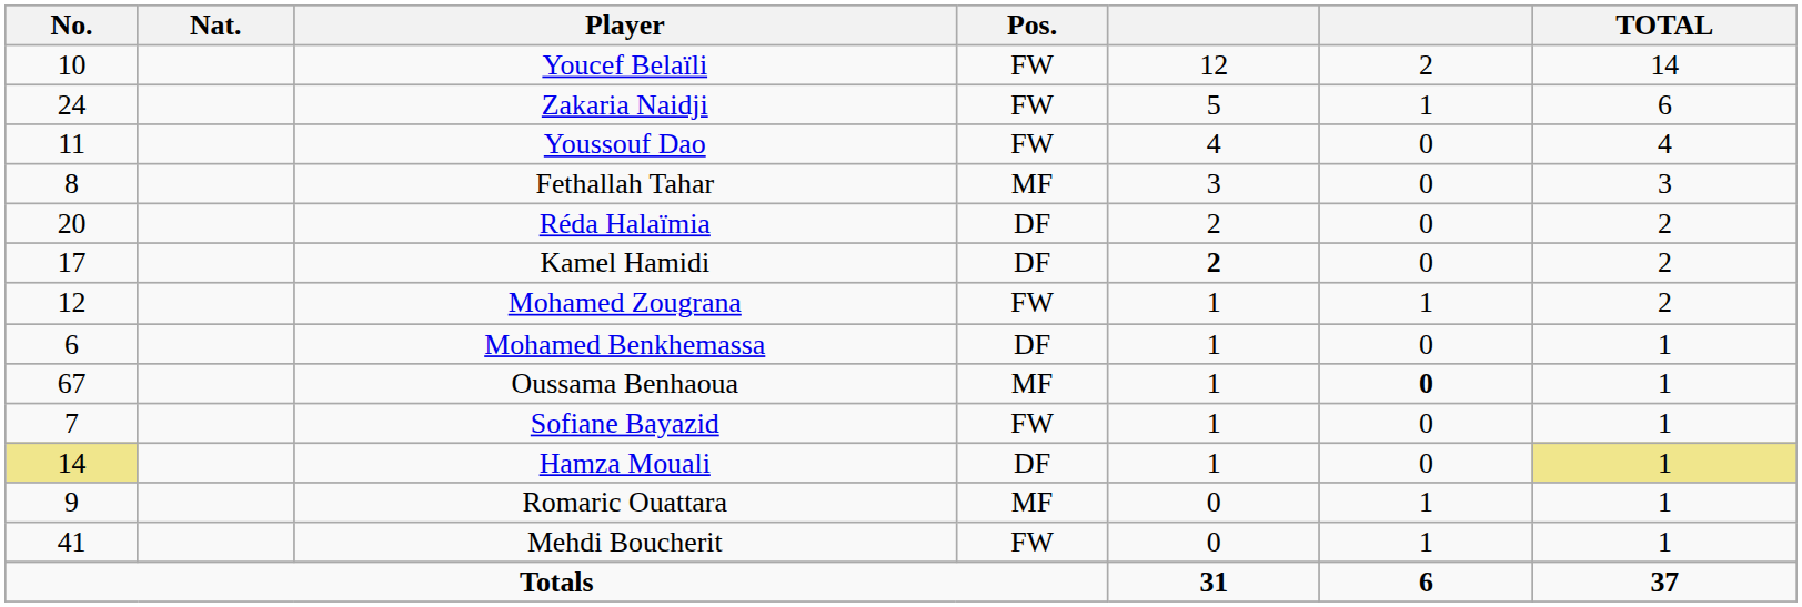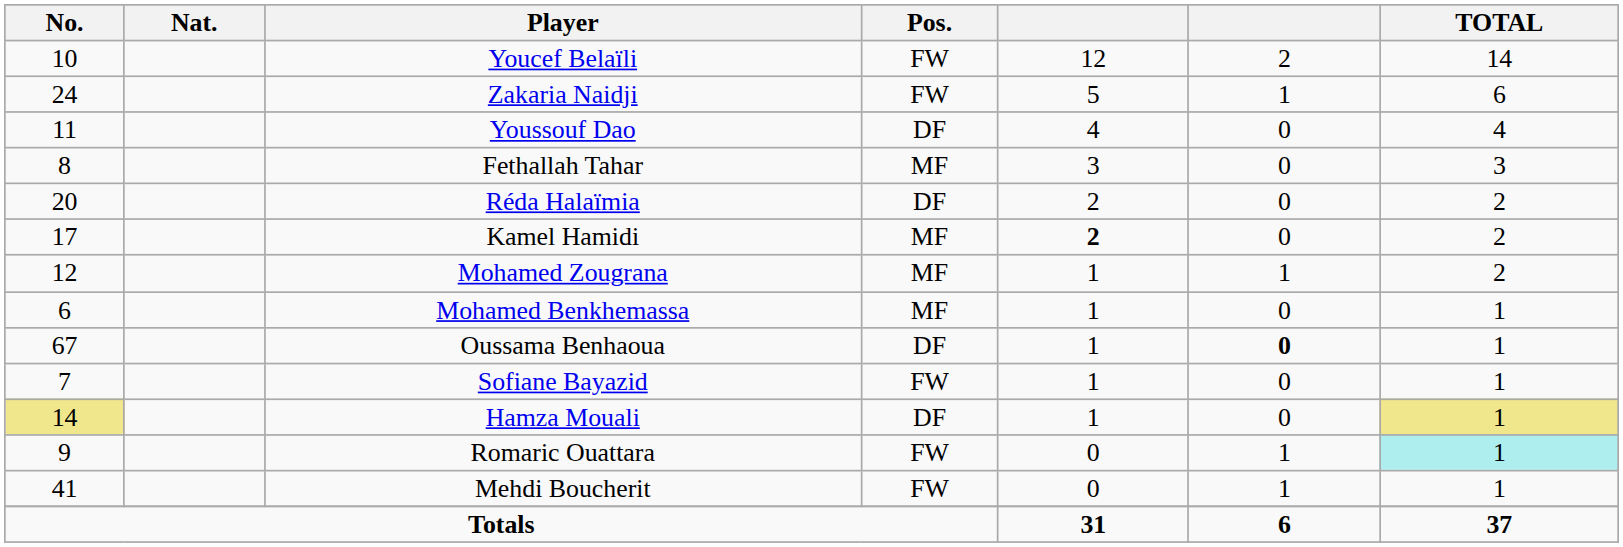 <table class="wikitable sortable alternance" style="font-size:95%; text-align:center; line-height:14px; width:60%;">
 <tr>
 <th width=10>No.</th>
 <th width=10>Nat.</th>
 <th width=140>Player</th>
 <th width=10>Pos.</th>
 <th width=40></th>
 <th width=40></th>
 <th width=10>TOTAL</th>
 </tr>
 <tr>
 <td>10</td>
 <td></td>
 <td><a href='#'>Youcef Belaïli</a></td>
 <td>FW</td>
 <td>12</td>
 <td>2</td>
 <td>14</td>
 </tr>
 <tr>
 <td>24</td>
 <td></td>
 <td><a href='#'>Zakaria Naidji</a></td>
 <td>FW</td>
 <td>5</td>
 <td>1</td>
 <td>6</td>
 </tr>
 <tr>
 <td>11</td>
 <td></td>
 <td><a href='#'>Youssouf Dao</a></td>
-<td>FW</td>
+<td>DF</td>
 <td>4</td>
 <td>0</td>
 <td>4</td>
 </tr>
 <tr>
 <td>8</td>
 <td></td>
 <td>Fethallah Tahar</td>
 <td>MF</td>
 <td>3</td>
 <td>0</td>
 <td>3</td>
 </tr>
 <tr>
 <td>20</td>
 <td></td>
 <td><a href='#'>Réda Halaïmia</a></td>
 <td>DF</td>
 <td>2</td>
 <td>0</td>
 <td>2</td>
 </tr>
 <tr>
 <td>17</td>
 <td></td>
 <td>Kamel Hamidi</td>
-<td>DF</td>
+<td>MF</td>
 <td><strong>2</strong></td>
 <td>0</td>
 <td>2</td>
 </tr>
 <tr>
 <td>12</td>
 <td></td>
 <td><a href='#'>Mohamed Zougrana</a></td>
-<td>FW</td>
+<td>MF</td>
 <td>1</td>
 <td>1</td>
 <td>2</td>
 </tr>
 <tr>
 <td>6</td>
 <td></td>
 <td><a href='#'>Mohamed Benkhemassa</a></td>
-<td>DF</td>
+<td>MF</td>
 <td>1</td>
 <td>0</td>
 <td>1</td>
 </tr>
 <tr>
 <td>67</td>
 <td></td>
 <td>Oussama Benhaoua</td>
-<td>MF</td>
+<td>DF</td>
 <td>1</td>
 <td><strong>0</strong></td>
 <td>1</td>
 </tr>
 <tr>
 <td>7</td>
 <td></td>
 <td><a href='#'>Sofiane Bayazid</a></td>
 <td>FW</td>
 <td>1</td>
 <td>0</td>
 <td>1</td>
 </tr>
 <tr>
 <td style="background: khaki;">14</td>
 <td></td>
 <td><a href='#'>Hamza Mouali</a></td>
 <td>DF</td>
 <td>1</td>
 <td>0</td>
 <td style="background: khaki;">1</td>
 </tr>
 <tr>
 <td>9</td>
 <td></td>
 <td>Romaric Ouattara</td>
-<td>MF</td>
+<td>FW</td>
 <td>0</td>
 <td>1</td>
-<td>1</td>
+<td style="background: paleturquoise;">1</td>
 </tr>
 <tr>
 <td>41</td>
 <td></td>
 <td>Mehdi Boucherit</td>
 <td>FW</td>
 <td>0</td>
 <td>1</td>
 <td>1</td>
 </tr>
 <tr>
 </tr>
 <tr class="sortbottom">
 <td colspan="4"><strong>Totals</strong></td>
 <td><strong>31</strong></td>
 <td><strong>6</strong></td>
 <td><strong>37</strong></td>
 </tr>
 </table>
